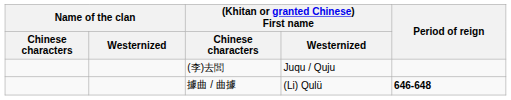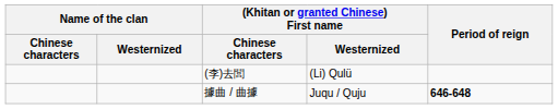 <table class="wikitable" style="margin:auto;width:90%;">
 <tr>
 <th colspan=2>Name of the clan</th>
 <th colspan=2>(Khitan or <a href='#'>granted Chinese</a>)<br> First name</th>
 <th rowspan=2>Period of reign</th>
 </tr>
 <tr>
 <th>Chinese <br>characters</th>
 <th>Westernized</th>
 <th>Chinese <br>characters</th>
 <th>Westernized</th>
 </tr>
 <tr>
 <td></td>
 <td></td>
 <td>(李)去閭</td>
-<td>Juqu / Quju</td>
+<td>(Li) Qulü</td>
 <td></td>
 </tr>
 <tr>
 <td></td>
 <td></td>
 <td>據曲 / 曲據</td>
-<td>(Li) Qulü</td>
+<td>Juqu / Quju</td>
 <td><strong>646-648</strong></td>
 </tr>
 </table>
